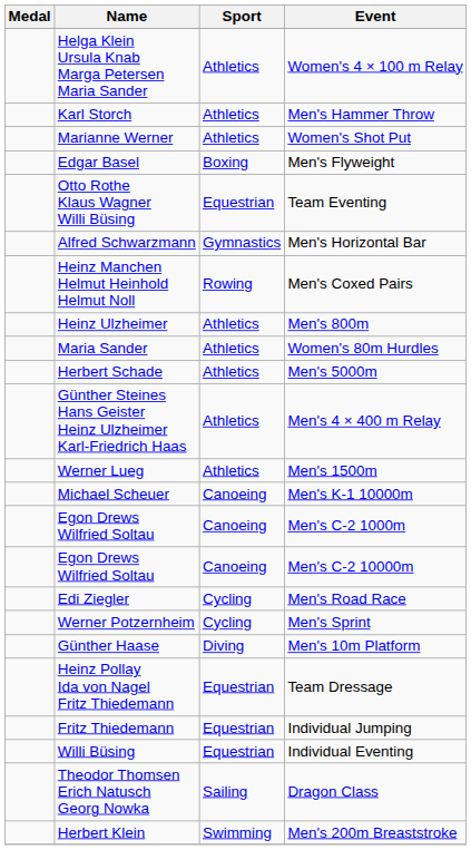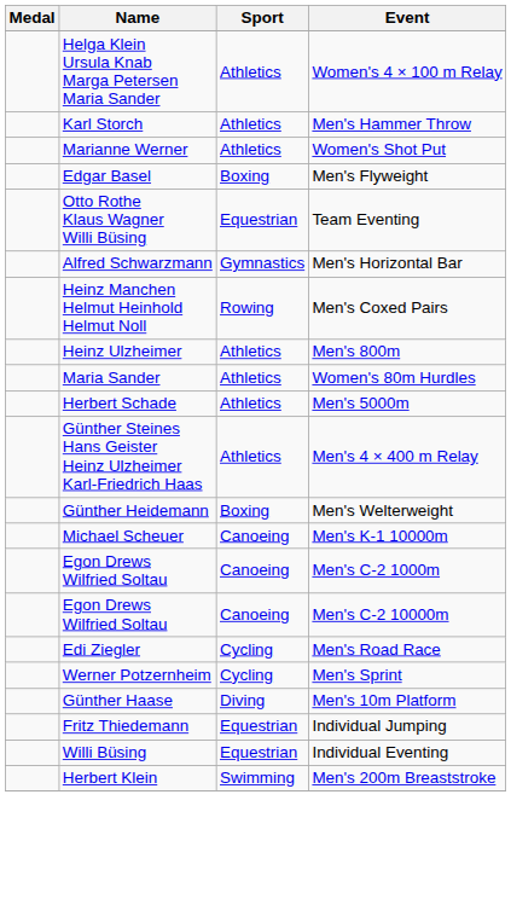 <table class="wikitable sortable" style="font-size:100%">
 <tr>
 <th>Medal</th>
 <th>Name</th>
 <th>Sport</th>
 <th>Event</th>
 </tr>
 <tr>
 </tr>
 <tr>
 <td></td>
 <td><a href='#'>Helga Klein</a><br> <a href='#'>Ursula Knab</a><br> <a href='#'>Marga Petersen</a><br> <a href='#'>Maria Sander</a></td>
 <td><a href='#'>Athletics</a></td>
 <td><a href='#'>Women's 4 × 100 m Relay</a></td>
 </tr>
 <tr>
 <td></td>
 <td><a href='#'>Karl Storch</a></td>
 <td><a href='#'>Athletics</a></td>
 <td><a href='#'>Men's Hammer Throw</a></td>
 </tr>
 <tr>
 <td></td>
 <td><a href='#'>Marianne Werner</a></td>
 <td><a href='#'>Athletics</a></td>
 <td><a href='#'>Women's Shot Put</a></td>
 </tr>
 <tr>
 <td></td>
 <td><a href='#'>Edgar Basel</a></td>
 <td><a href='#'>Boxing</a></td>
 <td>Men's Flyweight</td>
 </tr>
 <tr>
 <td></td>
 <td><a href='#'>Otto Rothe</a><br> <a href='#'>Klaus Wagner</a><br> <a href='#'>Willi Büsing</a></td>
 <td><a href='#'>Equestrian</a></td>
 <td>Team Eventing</td>
 </tr>
 <tr>
 <td></td>
 <td><a href='#'>Alfred Schwarzmann</a></td>
 <td><a href='#'>Gymnastics</a></td>
 <td>Men's Horizontal Bar</td>
 </tr>
 <tr>
 <td></td>
 <td><a href='#'>Heinz Manchen</a><br> <a href='#'>Helmut Heinhold</a><br> <a href='#'>Helmut Noll</a></td>
 <td><a href='#'>Rowing</a></td>
 <td>Men's Coxed Pairs</td>
 </tr>
 <tr>
 <td></td>
 <td><a href='#'>Heinz Ulzheimer</a></td>
 <td><a href='#'>Athletics</a></td>
 <td><a href='#'>Men's 800m</a></td>
 </tr>
 <tr>
 <td></td>
 <td><a href='#'>Maria Sander</a></td>
 <td><a href='#'>Athletics</a></td>
 <td><a href='#'>Women's 80m Hurdles</a></td>
 </tr>
 <tr>
 <td></td>
 <td><a href='#'>Herbert Schade</a></td>
 <td><a href='#'>Athletics</a></td>
 <td><a href='#'>Men's 5000m</a></td>
 </tr>
 <tr>
 <td></td>
 <td><a href='#'>Günther Steines</a><br> <a href='#'>Hans Geister</a><br> <a href='#'>Heinz Ulzheimer</a><br> <a href='#'>Karl-Friedrich Haas</a></td>
 <td><a href='#'>Athletics</a></td>
 <td><a href='#'>Men's 4 × 400 m Relay</a></td>
 </tr>
 <tr>
 <td></td>
-<td><a href='#'>Werner Lueg</a></td>
-<td><a href='#'>Athletics</a></td>
-<td><a href='#'>Men's 1500m</a></td>
+<td><a href='#'>Günther Heidemann</a></td>
+<td><a href='#'>Boxing</a></td>
+<td>Men's Welterweight</td>
 </tr>
 <tr>
 <td></td>
 <td><a href='#'>Michael Scheuer</a></td>
 <td><a href='#'>Canoeing</a></td>
 <td><a href='#'>Men's K-1 10000m</a></td>
 </tr>
 <tr>
 <td></td>
 <td><a href='#'>Egon Drews</a><br> <a href='#'>Wilfried Soltau</a></td>
 <td><a href='#'>Canoeing</a></td>
 <td><a href='#'>Men's C-2 1000m</a></td>
 </tr>
 <tr>
 <td></td>
 <td><a href='#'>Egon Drews</a><br> <a href='#'>Wilfried Soltau</a></td>
 <td><a href='#'>Canoeing</a></td>
 <td><a href='#'>Men's C-2 10000m</a></td>
 </tr>
 <tr>
 <td></td>
 <td><a href='#'>Edi Ziegler</a></td>
 <td><a href='#'>Cycling</a></td>
 <td><a href='#'>Men's Road Race</a></td>
 </tr>
 <tr>
 <td></td>
 <td><a href='#'>Werner Potzernheim</a></td>
 <td><a href='#'>Cycling</a></td>
 <td><a href='#'>Men's Sprint</a></td>
 </tr>
 <tr>
 <td></td>
 <td><a href='#'>Günther Haase</a></td>
 <td><a href='#'>Diving</a></td>
 <td><a href='#'>Men's 10m Platform</a></td>
 </tr>
 <tr>
 <td></td>
-<td><a href='#'>Heinz Pollay</a><br> <a href='#'>Ida von Nagel</a><br> <a href='#'>Fritz Thiedemann</a></td>
-<td><a href='#'>Equestrian</a></td>
-<td>Team Dressage</td>
-</tr>
-<tr>
-<td></td>
 <td><a href='#'>Fritz Thiedemann</a></td>
 <td><a href='#'>Equestrian</a></td>
 <td>Individual Jumping</td>
 </tr>
 <tr>
 <td></td>
 <td><a href='#'>Willi Büsing</a></td>
 <td><a href='#'>Equestrian</a></td>
 <td>Individual Eventing</td>
 </tr>
 <tr>
 <td></td>
-<td><a href='#'>Theodor Thomsen</a><br> <a href='#'>Erich Natusch</a><br> <a href='#'>Georg Nowka</a></td>
-<td><a href='#'>Sailing</a></td>
-<td><a href='#'>Dragon Class</a></td>
-</tr>
-<tr>
-<td></td>
 <td><a href='#'>Herbert Klein</a></td>
 <td><a href='#'>Swimming</a></td>
 <td><a href='#'>Men's 200m Breaststroke</a></td>
 </tr>
 <tr>
 </tr>
 </table>
